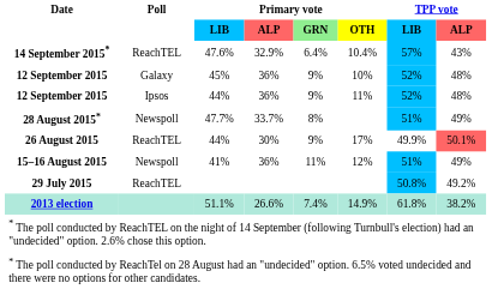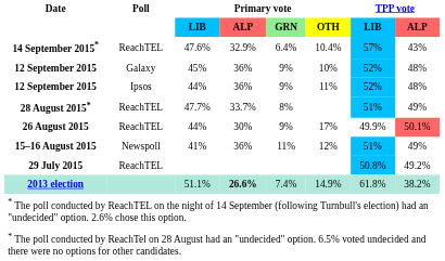 <table class="toccolours" cellpadding="5" cellspacing="0" style="float:left; margin-right:.5em; margin-top:.4em; font-size:90%;">
 <tr>
 </tr>
 <tr>
 <th style="background:#; text-align:center;">Date</th>
 <th style="background:#; text-align:center;">Poll</th>
 <th style="background:#; text-align:center;" colspan="4">Primary vote</th>
 <th style="background:#; text-align:center;" colspan="2"><a href='#'>TPP vote</a></th>
 </tr>
 <tr>
 <th style="background:#; text-align:center;"></th>
 <th style="background:#; text-align:center;"></th>
 <th style="background:#00bfff; text-align:center;">LIB</th>
 <th style="background:#f66; text-align:center;">ALP</th>
 <th style="background:#90ee90;">GRN</th>
 <th style="background:#ff0;;">OTH</th>
 <th style="background:#00bfff; text-align:center;">LIB</th>
 <th style="background:#f66; text-align:center;">ALP</th>
 </tr>
 <tr>
 <th style="text-align:center;" bgcolor="">14 September 2015<sup>*</sup></th>
 <td style="text-align:center;" bgcolor="">ReachTEL</td>
 <td width="" style="text-align:center; background:#;">47.6%</td>
 <td width="" style="text-align:center; background:#;">32.9%</td>
 <td width="" style="text-align:center; background:#;">6.4%</td>
 <td width="" style="text-align:center; background:#;">10.4%</td>
 <td width="" style="text-align:center; background:#00bfff;">57%</td>
 <td width="" style="text-align:center; background:#;">43%</td>
 </tr>
 <tr>
 <th style="text-align:center;" bgcolor="">12 September 2015</th>
 <td style="text-align:center;" bgcolor="">Galaxy</td>
 <td width="" style="text-align:center; background:#;">45%</td>
 <td width="" style="text-align:center; background:#;">36%</td>
 <td width="" style="text-align:center; background:#;">9%</td>
 <td width="" style="text-align:center; background:#;">10%</td>
 <td width="" style="text-align:center; background:#00bfff;">52%</td>
 <td width="" style="text-align:center; background:#;">48%</td>
 </tr>
 <tr>
 <th style="text-align:center;" bgcolor="">12 September 2015</th>
 <td style="text-align:center;" bgcolor="">Ipsos</td>
 <td width="" style="text-align:center; background:#;">44%</td>
 <td width="" style="text-align:center; background:#;">36%</td>
 <td width="" style="text-align:center; background:#;">9%</td>
 <td width="" style="text-align:center; background:#;">11%</td>
 <td width="" style="text-align:center; background:#00bfff;">52%</td>
 <td width="" style="text-align:center; background:#;">48%</td>
 </tr>
 <tr>
 <th style="text-align:center;" bgcolor="">28 August 2015<sup>*</sup></th>
-<td style="text-align:center;" bgcolor="">Newspoll</td>
+<td style="text-align:center;" bgcolor="">ReachTEL</td>
 <td width="" style="text-align:center; background:#;">47.7%</td>
 <td width="" style="text-align:center; background:#;">33.7%</td>
 <td width="" style="text-align:center; background:#;">8%</td>
 <td width="" style="text-align:center; background:#;"></td>
 <td width="" style="text-align:center; background:#00bfff;">51%</td>
 <td width="" style="text-align:center; background:#;">49%</td>
 </tr>
 <tr>
 <th style="text-align:center;" bgcolor="">26 August 2015</th>
 <td style="text-align:center;" bgcolor="">ReachTEL</td>
 <td width="" style="text-align:center; background:#;">44%</td>
 <td width="" style="text-align:center; background:#;">30%</td>
 <td width="" style="text-align:center; background:#;">9%</td>
 <td width="" style="text-align:center; background:#;">17%</td>
 <td width="" style="text-align:center; background:#;">49.9%</td>
 <td width="" style="text-align:center; background:#f66;">50.1%</td>
 </tr>
 <tr>
 <th style="text-align:center;" bgcolor="">15–16 August 2015</th>
 <td style="text-align:center;" bgcolor="">Newspoll</td>
 <td width="" style="text-align:center; background:#;">41%</td>
 <td width="" style="text-align:center; background:#;">36%</td>
 <td width="" style="text-align:center; background:#;">11%</td>
 <td width="" style="text-align:center; background:#;">12%</td>
 <td width="" style="text-align:center; background:#00bfff;">51%</td>
 <td width="" style="text-align:center; background:#;">49%</td>
 </tr>
 <tr>
 <th style="text-align:center;" bgcolor="">29 July 2015</th>
 <td style="text-align:center;" bgcolor="">ReachTEL</td>
 <td width="" style="text-align:center; background:#;"></td>
 <td width="" style="text-align:center; background:#;"></td>
 <td width="" style="text-align:center; background:#;"></td>
 <td width="" style="text-align:center; background:#;"></td>
 <td width="" style="text-align:center; background:#00bfff;">50.8%</td>
 <td width="" style="text-align:center; background:#;">49.2%</td>
 </tr>
 <tr>
 <th style="text-align:center; background:#b0e9db;"><strong><a href='#'>2013 election</a></strong></th>
 <td width="" style="text-align:center; background:#b0e9db;"></td>
 <td width="" style="text-align:center; background:#b0e9db;">51.1%</td>
-<td width="" style="text-align:center; background:#b0e9db;">26.6%</td>
+<td width="" style="text-align:center; background:#b0e9db;"><strong>26.6%</strong></td>
 <td width="" style="text-align:center; background:#b0e9db;">7.4%</td>
 <td width="" style="text-align:center; background:#b0e9db;">14.9%</td>
 <td width="" style="text-align:center; background:#b0e9db;">61.8%</td>
 <td width="" style="text-align:center; background:#b0e9db;">38.2%</td>
 </tr>
 <tr>
 <td colspan="15"><sup>*</sup> The poll conducted by ReachTEL on the night of 14 September (following Turnbull's election) had an "undecided" option. 2.6% chose this option.</td>
 </tr>
 <tr>
 <td colspan="15"><sup>*</sup> The poll conducted by ReachTel on 28 August had an "undecided" option. 6.5% voted undecided and there were no options for other candidates.</td>
 </tr>
 </table>
